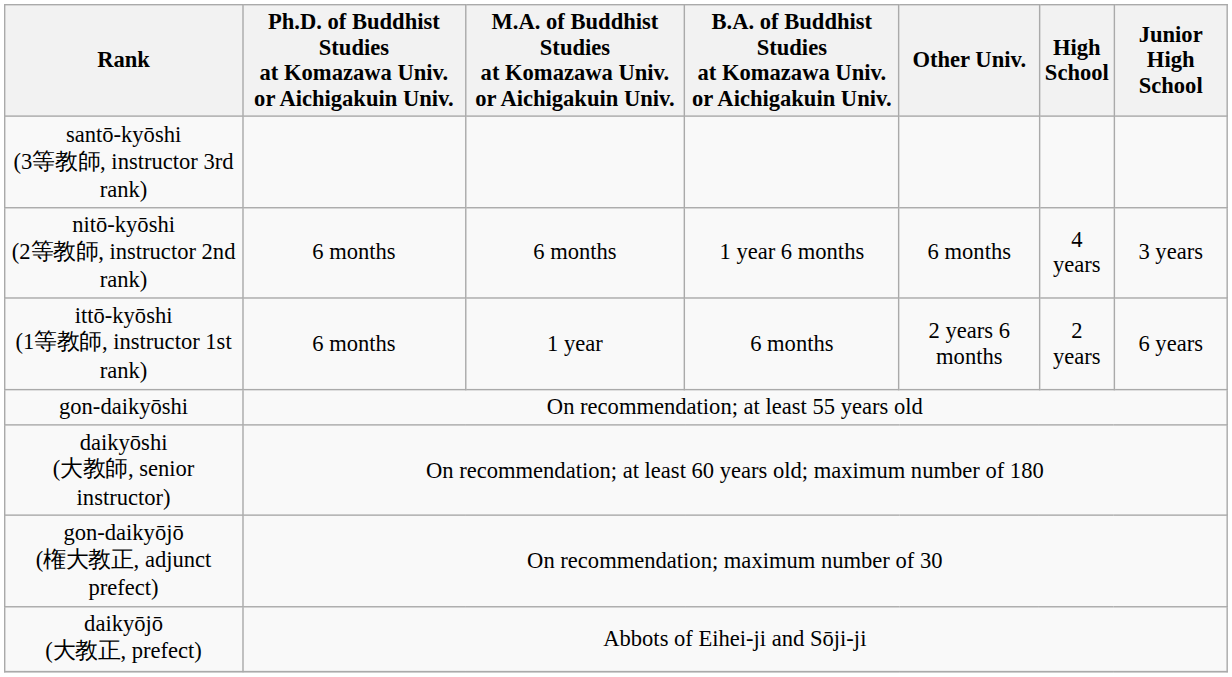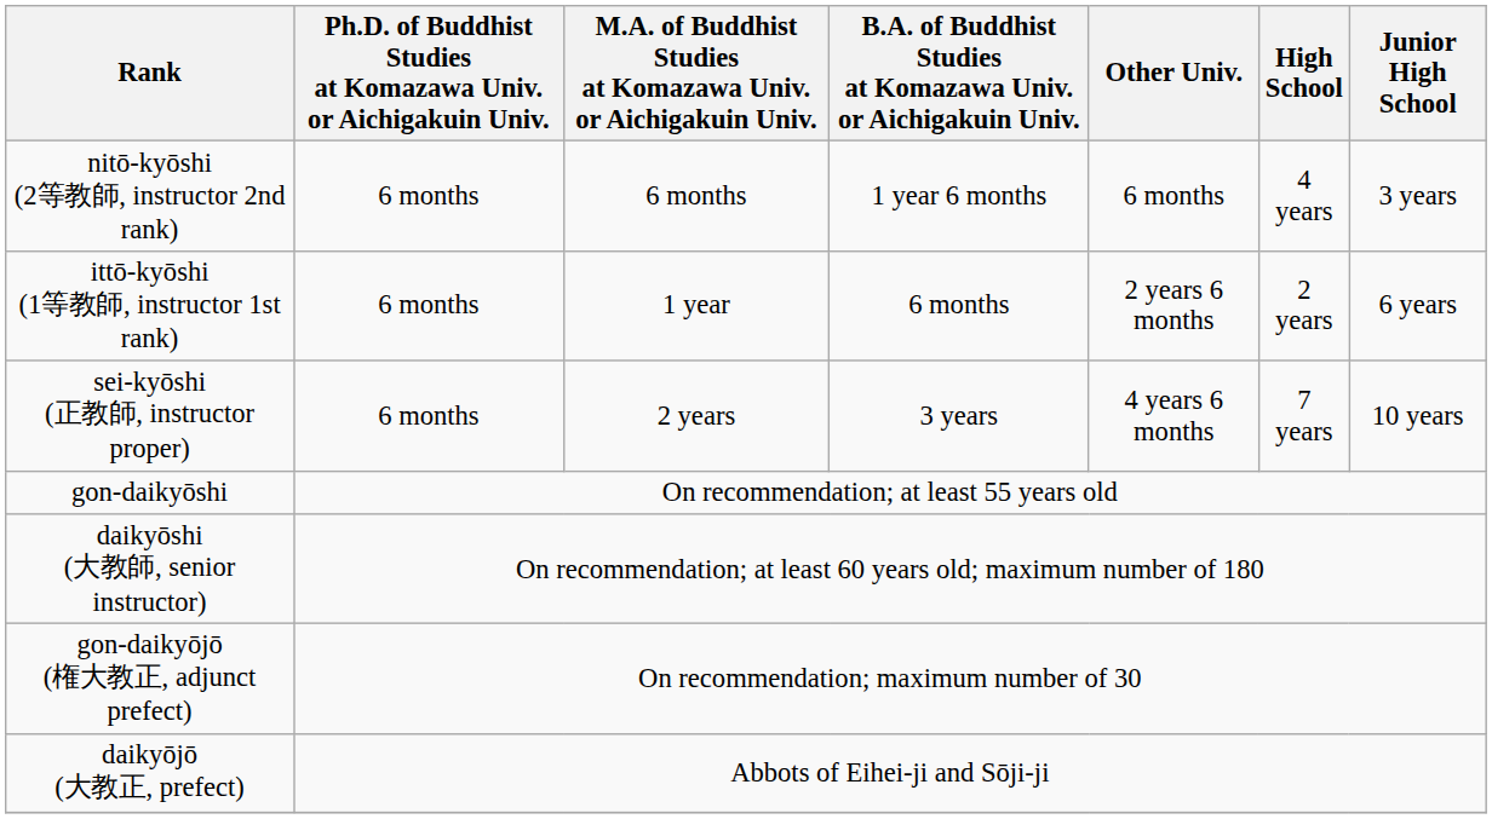 <table class="wikitable" style="text-align:center;">
 <tr>
 <th>Rank</th>
 <th>Ph.D. of Buddhist Studies <br>at Komazawa Univ. <br>or Aichigakuin Univ.</th>
 <th>M.A. of Buddhist Studies <br>at Komazawa Univ. <br>or Aichigakuin Univ.</th>
 <th>B.A. of Buddhist Studies <br>at Komazawa Univ. <br>or Aichigakuin Univ.</th>
 <th>Other Univ.</th>
 <th>High <br>School</th>
 <th>Junior High <br>School</th>
-</tr>
-<tr>
-<td>santō-kyōshi <br>(3等教師, instructor 3rd rank)</td>
-<td></td>
-<td></td>
-<td></td>
-<td></td>
-<td></td>
-<td></td>
 </tr>
 <tr>
 <td>nitō-kyōshi <br>(2等教師, instructor 2nd rank)</td>
 <td>6 months</td>
 <td>6 months</td>
 <td>1 year 6 months</td>
 <td>6 months</td>
 <td>4 years</td>
 <td>3 years</td>
 </tr>
 <tr>
 <td>ittō-kyōshi <br>(1等教師, instructor 1st rank)</td>
 <td>6 months</td>
 <td>1 year</td>
 <td>6 months</td>
 <td>2 years 6 months</td>
 <td>2 years</td>
 <td>6 years</td>
 </tr>
 <tr>
+<td>sei-kyōshi <br>(正教師, instructor proper)</td>
+<td>6 months</td>
+<td>2 years</td>
+<td>3 years</td>
+<td>4 years 6 months</td>
+<td>7 years</td>
+<td>10 years</td>
+</tr>
+<tr>
 <td>gon-daikyōshi <br></td>
 <td colspan="6">On recommendation; at least 55 years old</td>
 </tr>
 <tr>
 <td>daikyōshi <br>(大教師, senior instructor)</td>
 <td colspan="6">On recommendation; at least 60 years old; maximum number of 180</td>
 </tr>
 <tr>
 <td>gon-daikyōjō <br>(権大教正, adjunct prefect)</td>
 <td colspan="6">On recommendation; maximum number of 30</td>
 </tr>
 <tr>
 <td>daikyōjō <br>(大教正, prefect)</td>
 <td colspan="6">Abbots of Eihei-ji and Sōji-ji</td>
 </tr>
 <tr>
 </tr>
 </table>
